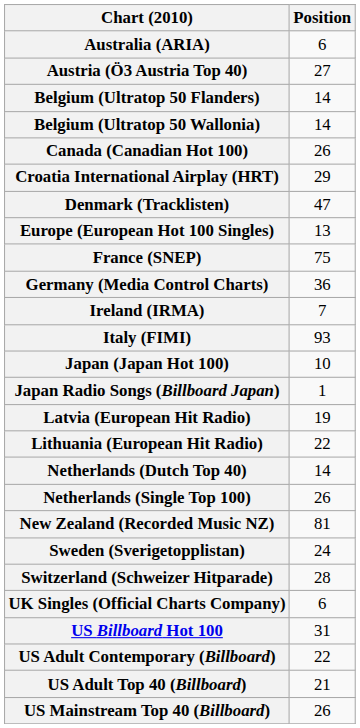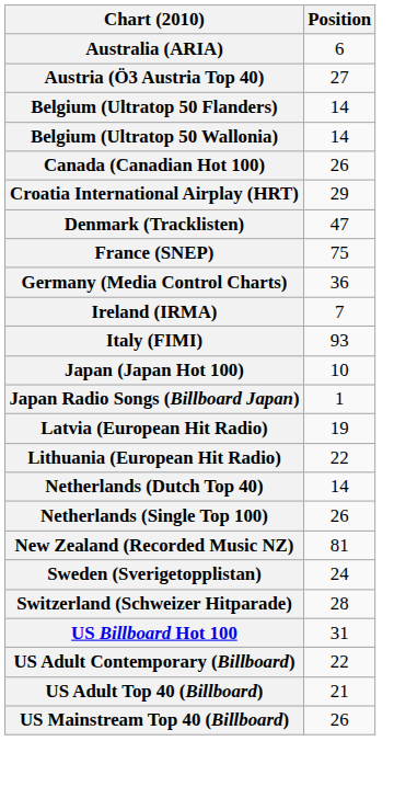 <table class="wikitable sortable plainrowheaders" style="text-align:center">
 <tr>
 <th scope="col">Chart (2010)</th>
 <th scope="col">Position</th>
 </tr>
 <tr>
 <th scope="row">Australia (ARIA)</th>
 <td>6</td>
 </tr>
 <tr>
 <th scope="row">Austria (Ö3 Austria Top 40)</th>
 <td>27</td>
 </tr>
 <tr>
 <th scope="row">Belgium (Ultratop 50 Flanders)</th>
 <td>14</td>
 </tr>
 <tr>
 <th scope="row">Belgium (Ultratop 50 Wallonia)</th>
 <td>14</td>
 </tr>
 <tr>
 <th scope="row">Canada (Canadian Hot 100)</th>
 <td>26</td>
 </tr>
 <tr>
 <th scope="row">Croatia International Airplay (HRT)</th>
 <td>29</td>
 </tr>
 <tr>
 <th scope="row">Denmark (Tracklisten)</th>
 <td>47</td>
-</tr>
-<tr>
-<th scope="row">Europe (European Hot 100 Singles)</th>
-<td>13</td>
 </tr>
 <tr>
 <th scope="row">France (SNEP)</th>
 <td>75</td>
 </tr>
 <tr>
 <th scope="row">Germany (Media Control Charts)</th>
 <td>36</td>
 </tr>
 <tr>
 <th scope="row">Ireland (IRMA)</th>
 <td>7</td>
 </tr>
 <tr>
 <th scope="row">Italy (FIMI)</th>
 <td>93</td>
 </tr>
 <tr>
 <th scope="row">Japan (Japan Hot 100)</th>
 <td>10</td>
 </tr>
 <tr>
 <th scope="row">Japan Radio Songs (<em>Billboard Japan</em>)</th>
 <td>1</td>
 </tr>
 <tr>
 <th scope="row">Latvia (European Hit Radio)</th>
 <td>19</td>
 </tr>
 <tr>
 <th scope="row">Lithuania (European Hit Radio)</th>
 <td>22</td>
 </tr>
 <tr>
 <th scope="row">Netherlands (Dutch Top 40)</th>
 <td>14</td>
 </tr>
 <tr>
 <th scope="row">Netherlands (Single Top 100)</th>
 <td>26</td>
 </tr>
 <tr>
 <th scope="row">New Zealand (Recorded Music NZ)</th>
 <td>81</td>
 </tr>
 <tr>
 <th scope="row">Sweden (Sverigetopplistan)</th>
 <td>24</td>
 </tr>
 <tr>
 <th scope="row">Switzerland (Schweizer Hitparade)</th>
 <td>28</td>
 </tr>
 <tr>
-<th scope="row">UK Singles (Official Charts Company)</th>
-<td>6</td>
-</tr>
-<tr>
 <th scope="row"><a href='#'>US <em>Billboard</em> Hot 100</a></th>
 <td>31</td>
 </tr>
 <tr>
 <th scope="row">US Adult Contemporary (<em>Billboard</em>)</th>
 <td>22</td>
 </tr>
 <tr>
 <th scope="row">US Adult Top 40 (<em>Billboard</em>)</th>
 <td>21</td>
 </tr>
 <tr>
 <th scope="row">US Mainstream Top 40 (<em>Billboard</em>)</th>
 <td>26</td>
 </tr>
 </table>
